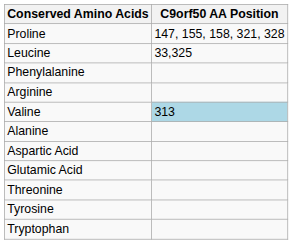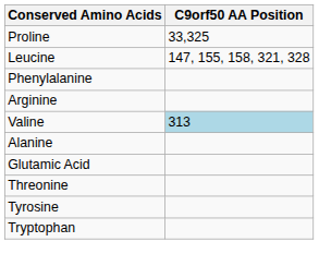 <table class="wikitable">
 <tr>
 <th>Conserved Amino Acids</th>
 <th>C9orf50 AA Position</th>
 </tr>
 <tr>
 <td>Proline</td>
-<td>147, 155, 158,  321, 328</td>
+<td>33,325</td>
 </tr>
 <tr>
 <td>Leucine</td>
-<td>33,325</td>
+<td>147, 155, 158,  321, 328</td>
 </tr>
 <tr>
 <td>Phenylalanine</td>
 <td></td>
 </tr>
 <tr>
 <td>Arginine</td>
 <td></td>
 </tr>
 <tr>
 <td>Valine</td>
 <td style="background: lightblue;"> 313</td>
 </tr>
 <tr>
 <td>Alanine</td>
-<td></td>
-</tr>
-<tr>
-<td>Aspartic Acid</td>
 <td></td>
 </tr>
 <tr>
 <td>Glutamic Acid</td>
 <td></td>
 </tr>
 <tr>
 <td>Threonine</td>
 <td></td>
 </tr>
 <tr>
 <td>Tyrosine</td>
 <td></td>
 </tr>
 <tr>
 <td>Tryptophan</td>
 <td></td>
 </tr>
 </table>
